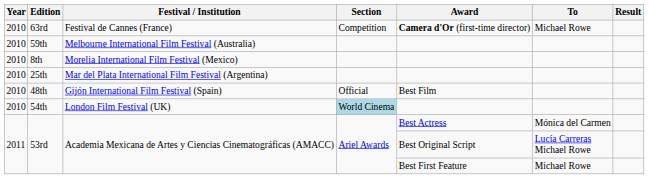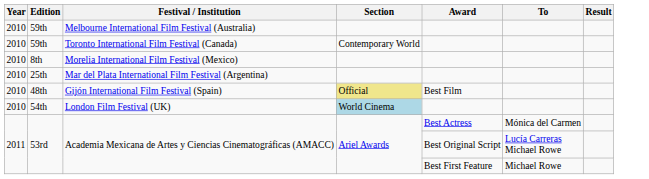 <table class="wikitable" style="font-size:95%;">
 <tr>
 <th>Year</th>
 <th>Edition</th>
 <th>Festival / Institution</th>
 <th>Section</th>
 <th>Award</th>
 <th>To</th>
 <th>Result</th>
 </tr>
 <tr>
 <td>2010</td>
-<td>63rd</td>
-<td>Festival de Cannes (France)</td>
-<td>Competition</td>
-<td><strong>Camera d'Or</strong> (first-time director)</td>
-<td>Michael Rowe</td>
+<td>59th</td>
+<td><a href='#'>Melbourne International Film Festival</a> (Australia)</td>
+<td></td>
+<td></td>
+<td></td>
 <td></td>
 </tr>
 <tr>
 <td>2010</td>
 <td>59th</td>
-<td><a href='#'>Melbourne International Film Festival</a> (Australia)</td>
-<td></td>
+<td><a href='#'>Toronto International Film Festival</a> (Canada)</td>
+<td>Contemporary World</td>
 <td></td>
 <td></td>
 <td></td>
 </tr>
 <tr>
 <td>2010</td>
 <td>8th</td>
 <td><a href='#'>Morelia International Film Festival</a> (Mexico)</td>
 <td></td>
 <td></td>
 <td></td>
 <td></td>
 </tr>
 <tr>
 <td>2010</td>
 <td>25th</td>
 <td><a href='#'>Mar del Plata International Film Festival</a> (Argentina)</td>
 <td></td>
 <td></td>
 <td></td>
 <td></td>
 </tr>
 <tr>
 <td>2010</td>
 <td>48th</td>
 <td><a href='#'>Gijón International Film Festival</a> (Spain)</td>
-<td>Official</td>
+<td style="background: khaki;">Official</td>
 <td>Best Film</td>
 <td></td>
 <td></td>
 </tr>
 <tr>
 <td>2010</td>
 <td>54th</td>
 <td><a href='#'>London Film Festival</a> (UK)</td>
 <td style="background: lightblue;">World Cinema</td>
 <td></td>
 <td></td>
 <td></td>
 </tr>
 <tr>
 <td Rowspan="3">2011</td>
 <td Rowspan="3">53rd</td>
 <td Rowspan="3">Academia Mexicana de Artes y Ciencias Cinematográficas (AMACC)</td>
 <td Rowspan="3"><a href='#'>Ariel Awards</a></td>
 <td><a href='#'>Best Actress</a></td>
 <td>Mónica del Carmen</td>
 <td></td>
 </tr>
 <tr>
 <td>Best Original Script</td>
 <td><a href='#'>Lucía Carreras</a><br>Michael Rowe</td>
 <td></td>
 </tr>
 <tr>
 <td>Best First Feature</td>
 <td>Michael Rowe</td>
 <td></td>
 </tr>
 </table>
